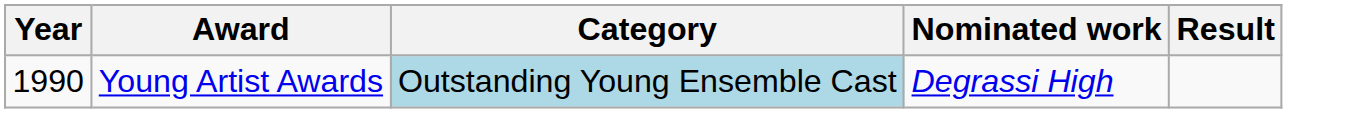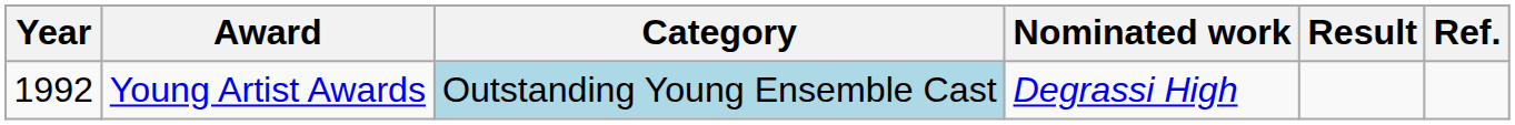 <table class="wikitable">
 <tr>
 <th>Year</th>
 <th>Award</th>
 <th>Category</th>
 <th>Nominated work</th>
 <th>Result</th>
+<th>Ref.</th>
 </tr>
 <tr>
-<td>1990</td>
+<td>1992</td>
 <td><a href='#'>Young Artist Awards</a></td>
 <td style="background: lightblue;">Outstanding Young Ensemble Cast</td>
 <td><em><a href='#'>Degrassi High</a></em></td>
 <td></td>
+<td></td>
 </tr>
 </table>
